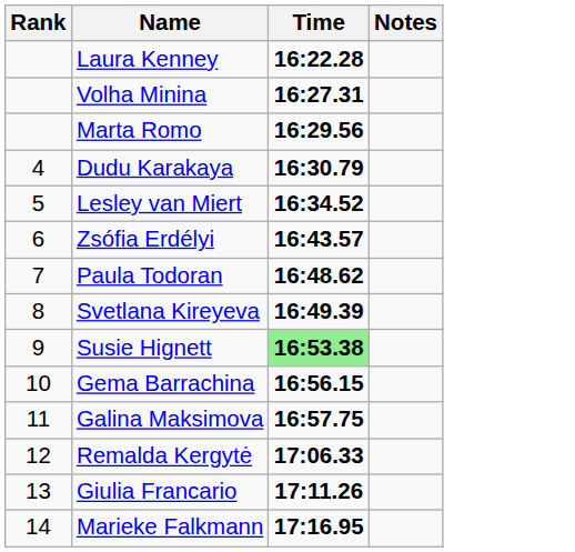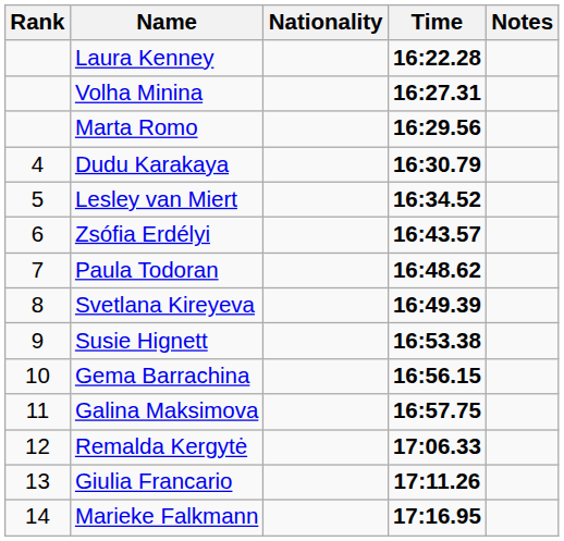 <table class="wikitable sortable" style="text-align:center">
 <tr>
 <th>Rank</th>
 <th>Name</th>
+<th>Nationality</th>
 <th>Time</th>
 <th>Notes</th>
 </tr>
 <tr>
 <td></td>
 <td align=left><a href='#'>Laura Kenney</a></td>
+<td align=left></td>
 <td><strong>16:22.28</strong></td>
 <td></td>
 </tr>
 <tr>
 <td></td>
 <td align=left><a href='#'>Volha Minina</a></td>
+<td align=left></td>
 <td><strong>16:27.31</strong></td>
 <td></td>
 </tr>
 <tr>
 <td></td>
 <td align=left><a href='#'>Marta Romo</a></td>
+<td align=left></td>
 <td><strong>16:29.56</strong></td>
 <td></td>
 </tr>
 <tr>
 <td>4</td>
 <td align=left><a href='#'>Dudu Karakaya</a></td>
+<td align=left></td>
 <td><strong>16:30.79</strong></td>
 <td></td>
 </tr>
 <tr>
 <td>5</td>
 <td align=left><a href='#'>Lesley van Miert</a></td>
+<td align=left></td>
 <td><strong>16:34.52</strong></td>
 <td></td>
 </tr>
 <tr>
 <td>6</td>
 <td align=left><a href='#'>Zsófia Erdélyi</a></td>
+<td align=left></td>
 <td><strong>16:43.57</strong></td>
 <td></td>
 </tr>
 <tr>
 <td>7</td>
 <td align=left><a href='#'>Paula Todoran</a></td>
+<td align=left></td>
 <td><strong>16:48.62</strong></td>
 <td></td>
 </tr>
 <tr>
 <td>8</td>
 <td align=left><a href='#'>Svetlana Kireyeva</a></td>
+<td align=left></td>
 <td><strong>16:49.39</strong></td>
 <td></td>
 </tr>
 <tr>
 <td>9</td>
 <td align=left><a href='#'>Susie Hignett</a></td>
-<td style="background: lightgreen;"><strong>16:53.38</strong></td>
+<td align=left></td>
+<td><strong>16:53.38</strong></td>
 <td></td>
 </tr>
 <tr>
 <td>10</td>
 <td align=left><a href='#'>Gema Barrachina</a></td>
+<td align=left></td>
 <td><strong>16:56.15</strong></td>
 <td></td>
 </tr>
 <tr>
 <td>11</td>
 <td align=left><a href='#'>Galina Maksimova</a></td>
+<td align=left></td>
 <td><strong>16:57.75</strong></td>
 <td></td>
 </tr>
 <tr>
 <td>12</td>
 <td align=left><a href='#'>Remalda Kergytė</a></td>
+<td align=left></td>
 <td><strong>17:06.33</strong></td>
 <td></td>
 </tr>
 <tr>
 <td>13</td>
 <td align=left><a href='#'>Giulia Francario</a></td>
+<td align=left></td>
 <td><strong>17:11.26</strong></td>
 <td></td>
 </tr>
 <tr>
 <td>14</td>
 <td align=left><a href='#'>Marieke Falkmann</a></td>
+<td align=left></td>
 <td><strong>17:16.95</strong></td>
 <td></td>
 </tr>
 </table>
